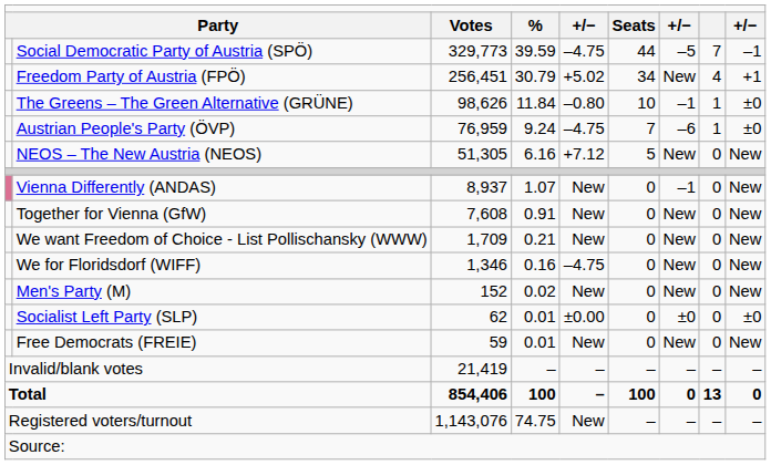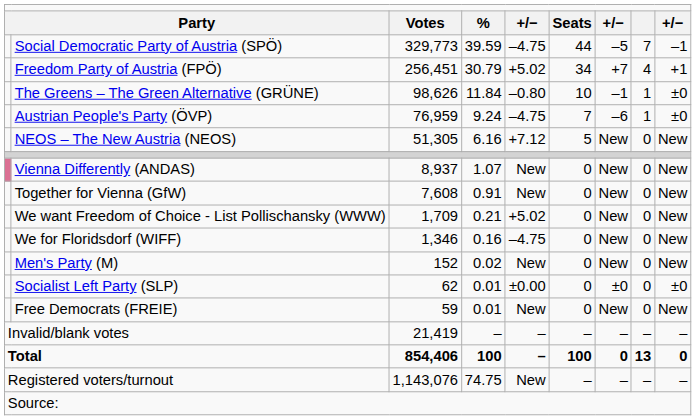 <table class=wikitable style=text-align:right>
 <tr>
 <td align=center colspan=9></td>
 </tr>
 <tr>
 <th colspan=2>Party</th>
 <th>Votes</th>
 <th>%</th>
 <th>+/−</th>
 <th>Seats</th>
 <th>+/−</th>
 <th></th>
 <th>+/−</th>
 </tr>
 <tr>
 <td bgcolor=></td>
 <td align=left><a href='#'>Social Democratic Party of Austria</a> (SPÖ)</td>
 <td>329,773</td>
 <td>39.59</td>
 <td>–4.75</td>
 <td>44</td>
 <td>–5</td>
 <td>7</td>
 <td>–1</td>
 </tr>
 <tr>
 <td bgcolor=></td>
 <td align=left><a href='#'>Freedom Party of Austria</a> (FPÖ)</td>
 <td>256,451</td>
 <td>30.79</td>
 <td>+5.02</td>
 <td>34</td>
-<td>New</td>
+<td>+7</td>
 <td>4</td>
 <td>+1</td>
 </tr>
 <tr>
 <td bgcolor=></td>
 <td align=left><a href='#'>The Greens – The Green Alternative</a> (GRÜNE)</td>
 <td>98,626</td>
 <td>11.84</td>
 <td>–0.80</td>
 <td>10</td>
 <td>–1</td>
 <td>1</td>
 <td>±0</td>
 </tr>
 <tr>
 <td bgcolor=></td>
 <td align=left><a href='#'>Austrian People's Party</a> (ÖVP)</td>
 <td>76,959</td>
 <td>9.24</td>
 <td>–4.75</td>
 <td>7</td>
 <td>–6</td>
 <td>1</td>
 <td>±0</td>
 </tr>
 <tr>
 <td bgcolor=></td>
 <td align=left><a href='#'>NEOS – The New Austria</a> (NEOS)</td>
 <td>51,305</td>
 <td>6.16</td>
 <td>+7.12</td>
 <td>5</td>
 <td>New</td>
 <td>0</td>
 <td>New</td>
 </tr>
 <tr>
 <td colspan=9 bgcolor=lightgrey></td>
 </tr>
 <tr>
 <td bgcolor=palevioletred></td>
 <td align=left><a href='#'>Vienna Differently</a> (ANDAS)</td>
 <td>8,937</td>
 <td>1.07</td>
 <td>New</td>
 <td>0</td>
-<td>–1</td>
+<td>New</td>
 <td>0</td>
 <td>New</td>
 </tr>
 <tr>
 <td></td>
 <td align=left>Together for Vienna (GfW)</td>
 <td>7,608</td>
 <td>0.91</td>
 <td>New</td>
 <td>0</td>
 <td>New</td>
 <td>0</td>
 <td>New</td>
 </tr>
 <tr>
 <td></td>
 <td align=left>We want Freedom of Choice - List Pollischansky (WWW)</td>
 <td>1,709</td>
 <td>0.21</td>
-<td>New</td>
+<td>+5.02</td>
 <td>0</td>
 <td>New</td>
 <td>0</td>
 <td>New</td>
 </tr>
 <tr>
 <td></td>
 <td align=left>We for Floridsdorf (WIFF)</td>
 <td>1,346</td>
 <td>0.16</td>
 <td>–4.75</td>
 <td>0</td>
 <td>New</td>
 <td>0</td>
 <td>New</td>
 </tr>
 <tr>
 <td></td>
 <td align=left><a href='#'>Men's Party</a> (M)</td>
 <td>152</td>
 <td>0.02</td>
 <td>New</td>
 <td>0</td>
 <td>New</td>
 <td>0</td>
 <td>New</td>
 </tr>
 <tr>
 <td bgcolor=></td>
 <td align=left><a href='#'>Socialist Left Party</a> (SLP)</td>
 <td>62</td>
 <td>0.01</td>
 <td>±0.00</td>
 <td>0</td>
 <td>±0</td>
 <td>0</td>
 <td>±0</td>
 </tr>
 <tr>
 <td></td>
 <td align=left>Free Democrats (FREIE)</td>
 <td>59</td>
 <td>0.01</td>
 <td>New</td>
 <td>0</td>
 <td>New</td>
 <td>0</td>
 <td>New</td>
 </tr>
 <tr>
 <td colspan=2 align=left>Invalid/blank votes</td>
 <td>21,419</td>
 <td>–</td>
 <td>–</td>
 <td>–</td>
 <td>–</td>
 <td>–</td>
 <td>–</td>
 </tr>
 <tr>
 <td colspan=2 align=left><strong>Total</strong></td>
 <td><strong>854,406</strong></td>
 <td><strong>100</strong></td>
 <td><strong>–</strong></td>
 <td><strong>100</strong></td>
 <td><strong>0</strong></td>
 <td><strong>13</strong></td>
 <td><strong>0</strong></td>
 </tr>
 <tr>
 <td align=left colspan=2>Registered voters/turnout</td>
 <td>1,143,076</td>
 <td>74.75</td>
 <td>New</td>
 <td>–</td>
 <td>–</td>
 <td>–</td>
 <td>–</td>
 </tr>
 <tr>
 <td align=left colspan=9>Source: </td>
 </tr>
 </table>
